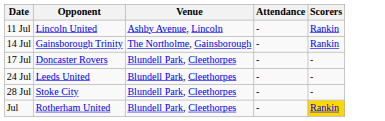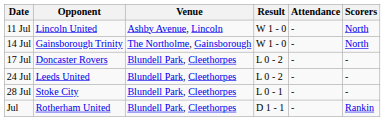 <table class="wikitable">
 <tr>
 <th>Date</th>
 <th>Opponent</th>
 <th>Venue</th>
+<th>Result</th>
 <th>Attendance</th>
 <th>Scorers</th>
 </tr>
 <tr>
 <td>11 Jul</td>
 <td><a href='#'>Lincoln United</a><br></td>
 <td><a href='#'>Ashby Avenue</a>, <a href='#'>Lincoln</a></td>
+<td>W 1 - 0</td>
 <td>-</td>
-<td><a href='#'>Rankin</a></td>
+<td><a href='#'>North</a></td>
 </tr>
 <tr>
 <td>14 Jul</td>
 <td><a href='#'>Gainsborough Trinity</a><br></td>
 <td><a href='#'>The Northolme</a>, <a href='#'>Gainsborough</a></td>
+<td>W 1 - 0</td>
 <td>-</td>
-<td><a href='#'>Rankin</a></td>
+<td><a href='#'>North</a></td>
 </tr>
 <tr>
 <td>17 Jul</td>
 <td><a href='#'>Doncaster Rovers</a><br></td>
 <td><a href='#'>Blundell Park</a>, <a href='#'>Cleethorpes</a></td>
+<td>L 0 - 2</td>
 <td>-</td>
 <td>-</td>
 </tr>
 <tr>
 <td>24 Jul</td>
 <td><a href='#'>Leeds United</a><br></td>
 <td><a href='#'>Blundell Park</a>, <a href='#'>Cleethorpes</a></td>
+<td>L 0 - 2</td>
 <td>-</td>
 <td>-</td>
 </tr>
 <tr>
 <td>28 Jul</td>
 <td><a href='#'>Stoke City</a><br></td>
 <td><a href='#'>Blundell Park</a>, <a href='#'>Cleethorpes</a></td>
+<td>L 0 - 1</td>
 <td>-</td>
 <td>-</td>
 </tr>
 <tr>
 <td>Jul</td>
 <td><a href='#'>Rotherham United</a><br></td>
 <td><a href='#'>Blundell Park</a>, <a href='#'>Cleethorpes</a></td>
+<td>D 1 - 1</td>
 <td>-</td>
-<td style="background: gold;"><a href='#'>Rankin</a></td>
+<td><a href='#'>Rankin</a></td>
 </tr>
 </table>
